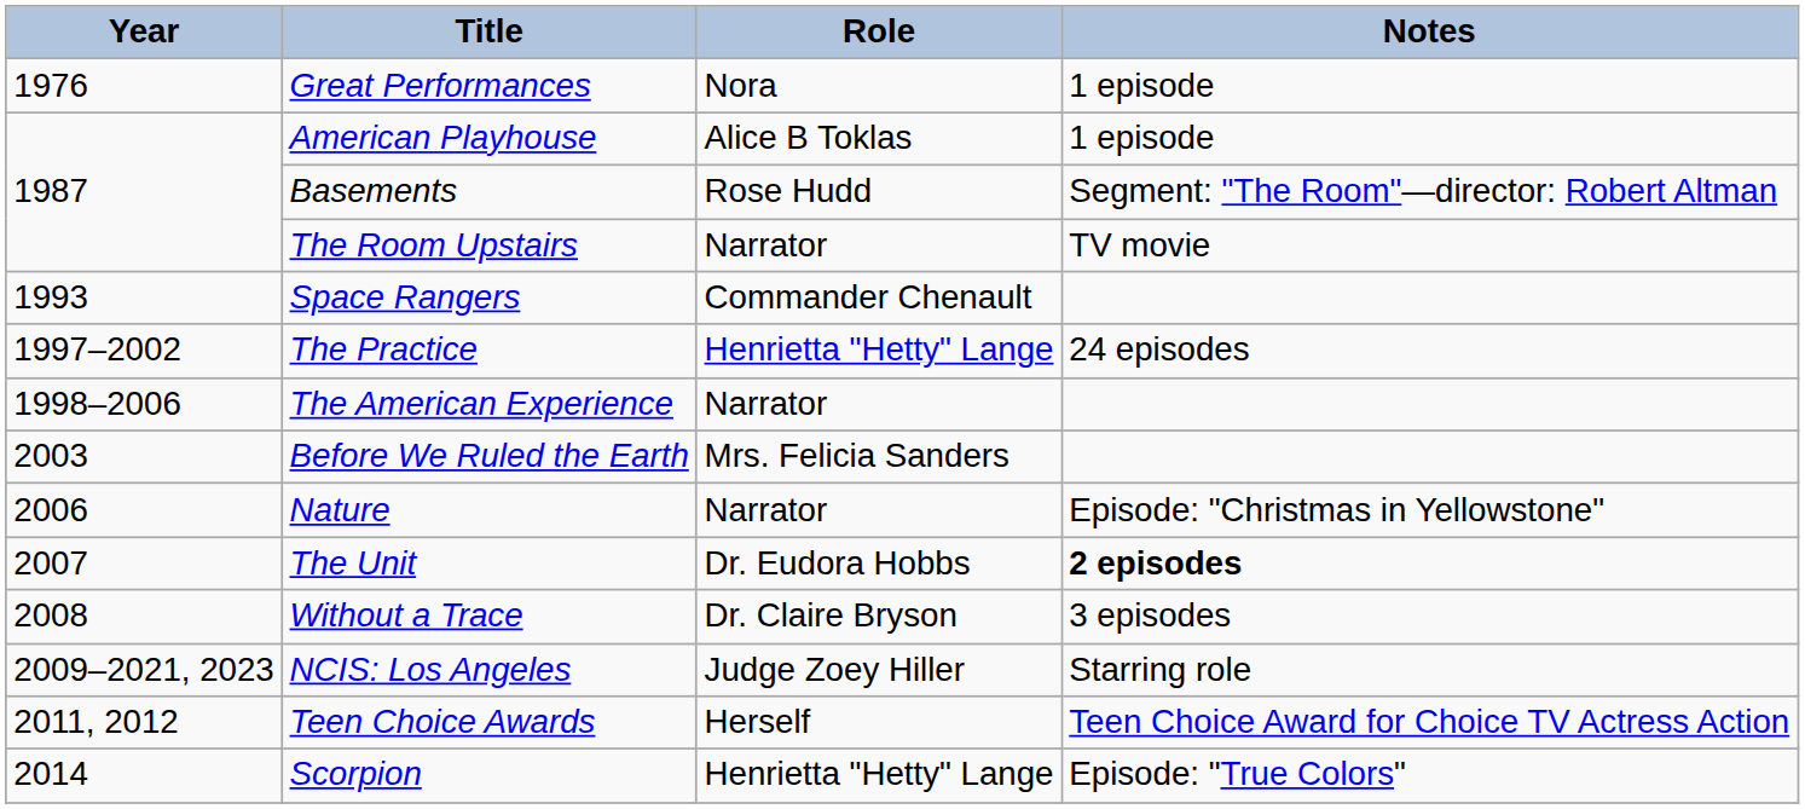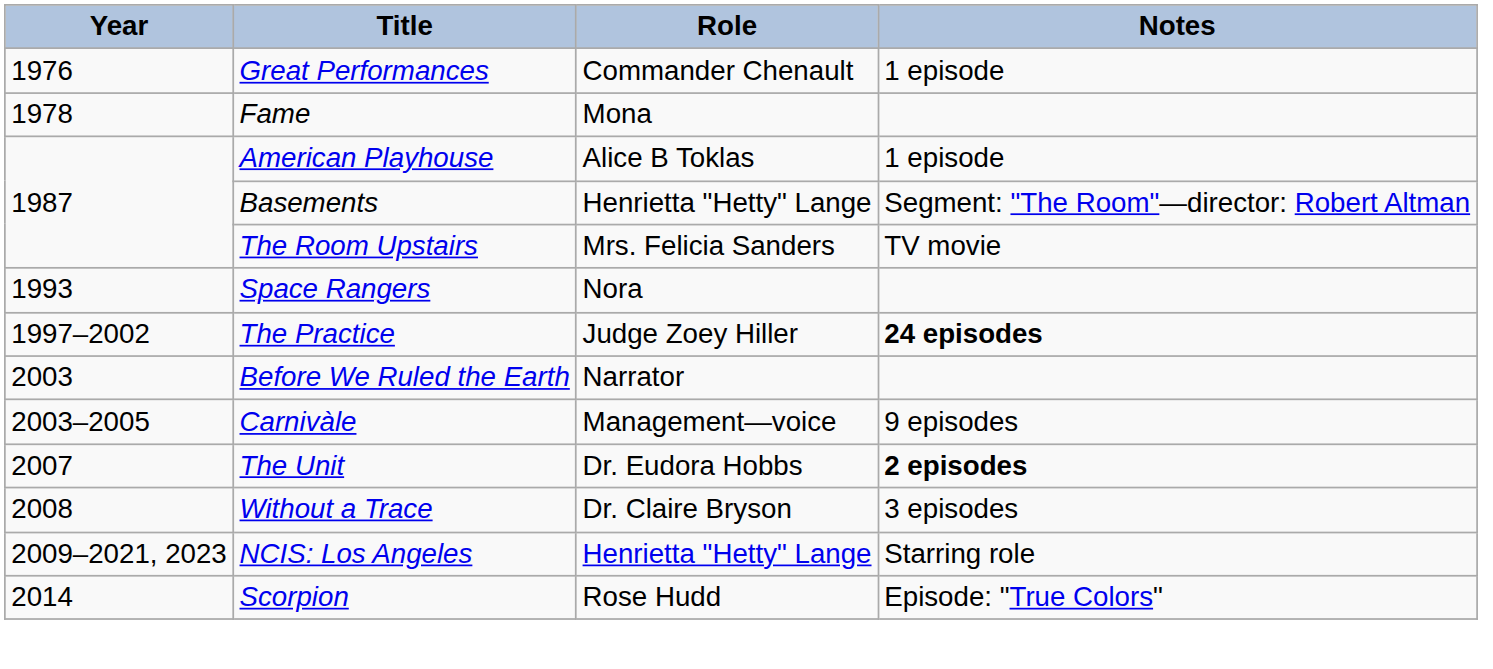 <table class="wikitable sortable">
 <tr>
 <th style="background:#B0C4DE;">Year</th>
 <th style="background:#B0C4DE;">Title</th>
 <th style="background:#B0C4DE;">Role</th>
 <th style="background:#B0C4DE;">Notes</th>
 </tr>
 <tr>
 <td>1976</td>
 <td><em><a href='#'>Great Performances</a></em></td>
-<td>Nora</td>
+<td>Commander Chenault</td>
 <td>1 episode</td>
+</tr>
+<tr>
+<td>1978</td>
+<td><em>Fame</em></td>
+<td>Mona</td>
+<td></td>
 </tr>
 <tr>
 <td rowspan=3>1987</td>
 <td><em><a href='#'>American Playhouse</a></em></td>
 <td>Alice B Toklas</td>
 <td>1 episode</td>
 </tr>
 <tr>
 <td><em>Basements</em></td>
-<td>Rose Hudd</td>
+<td>Henrietta "Hetty" Lange</td>
 <td>Segment: <a href='#'>"The Room"</a>—director: <a href='#'>Robert Altman</a></td>
 </tr>
 <tr>
 <td><em><a href='#'>The Room Upstairs</a></em></td>
-<td>Narrator</td>
+<td>Mrs. Felicia Sanders</td>
 <td>TV movie</td>
 </tr>
 <tr>
 <td>1993</td>
 <td><em><a href='#'>Space Rangers</a></em></td>
-<td>Commander Chenault</td>
+<td>Nora</td>
 <td></td>
 </tr>
 <tr>
 <td>1997–2002</td>
 <td><em><a href='#'>The Practice</a></em></td>
-<td><a href='#'>Henrietta "Hetty" Lange</a></td>
-<td>24 episodes</td>
+<td>Judge Zoey Hiller</td>
+<td><strong>24 episodes</strong></td>
 </tr>
 <tr>
-<td>1998–2006</td>
-<td><em><a href='#'>The American Experience</a></em></td>
+<td>2003</td>
+<td><em><a href='#'>Before We Ruled the Earth</a></em></td>
 <td>Narrator</td>
 <td></td>
 </tr>
 <tr>
-<td>2003</td>
-<td><em><a href='#'>Before We Ruled the Earth</a></em></td>
-<td>Mrs. Felicia Sanders</td>
-<td></td>
-</tr>
-<tr>
-<td>2006</td>
-<td><em><a href='#'>Nature</a></em></td>
-<td>Narrator</td>
-<td>Episode: "Christmas in Yellowstone"</td>
+<td>2003–2005</td>
+<td><em><a href='#'>Carnivàle</a></em></td>
+<td>Management—voice</td>
+<td>9 episodes</td>
 </tr>
 <tr>
 <td>2007</td>
 <td><em><a href='#'>The Unit</a></em></td>
 <td>Dr. Eudora Hobbs</td>
 <td><strong>2 episodes</strong></td>
 </tr>
 <tr>
 <td>2008</td>
 <td><em><a href='#'>Without a Trace</a></em></td>
 <td>Dr. Claire Bryson</td>
 <td>3 episodes</td>
 </tr>
 <tr>
 <td>2009–2021, 2023</td>
 <td><em><a href='#'>NCIS: Los Angeles</a></em></td>
-<td>Judge Zoey Hiller</td>
+<td><a href='#'>Henrietta "Hetty" Lange</a></td>
 <td>Starring role</td>
-</tr>
-<tr>
-<td>2011, 2012</td>
-<td><em><a href='#'>Teen Choice Awards</a></em></td>
-<td>Herself</td>
-<td><a href='#'>Teen Choice Award for Choice TV Actress Action</a></td>
 </tr>
 <tr>
 <td>2014</td>
 <td><em><a href='#'>Scorpion</a></em></td>
-<td>Henrietta "Hetty" Lange</td>
+<td>Rose Hudd</td>
 <td>Episode: "<a href='#'>True Colors</a>"</td>
 </tr>
 </table>
